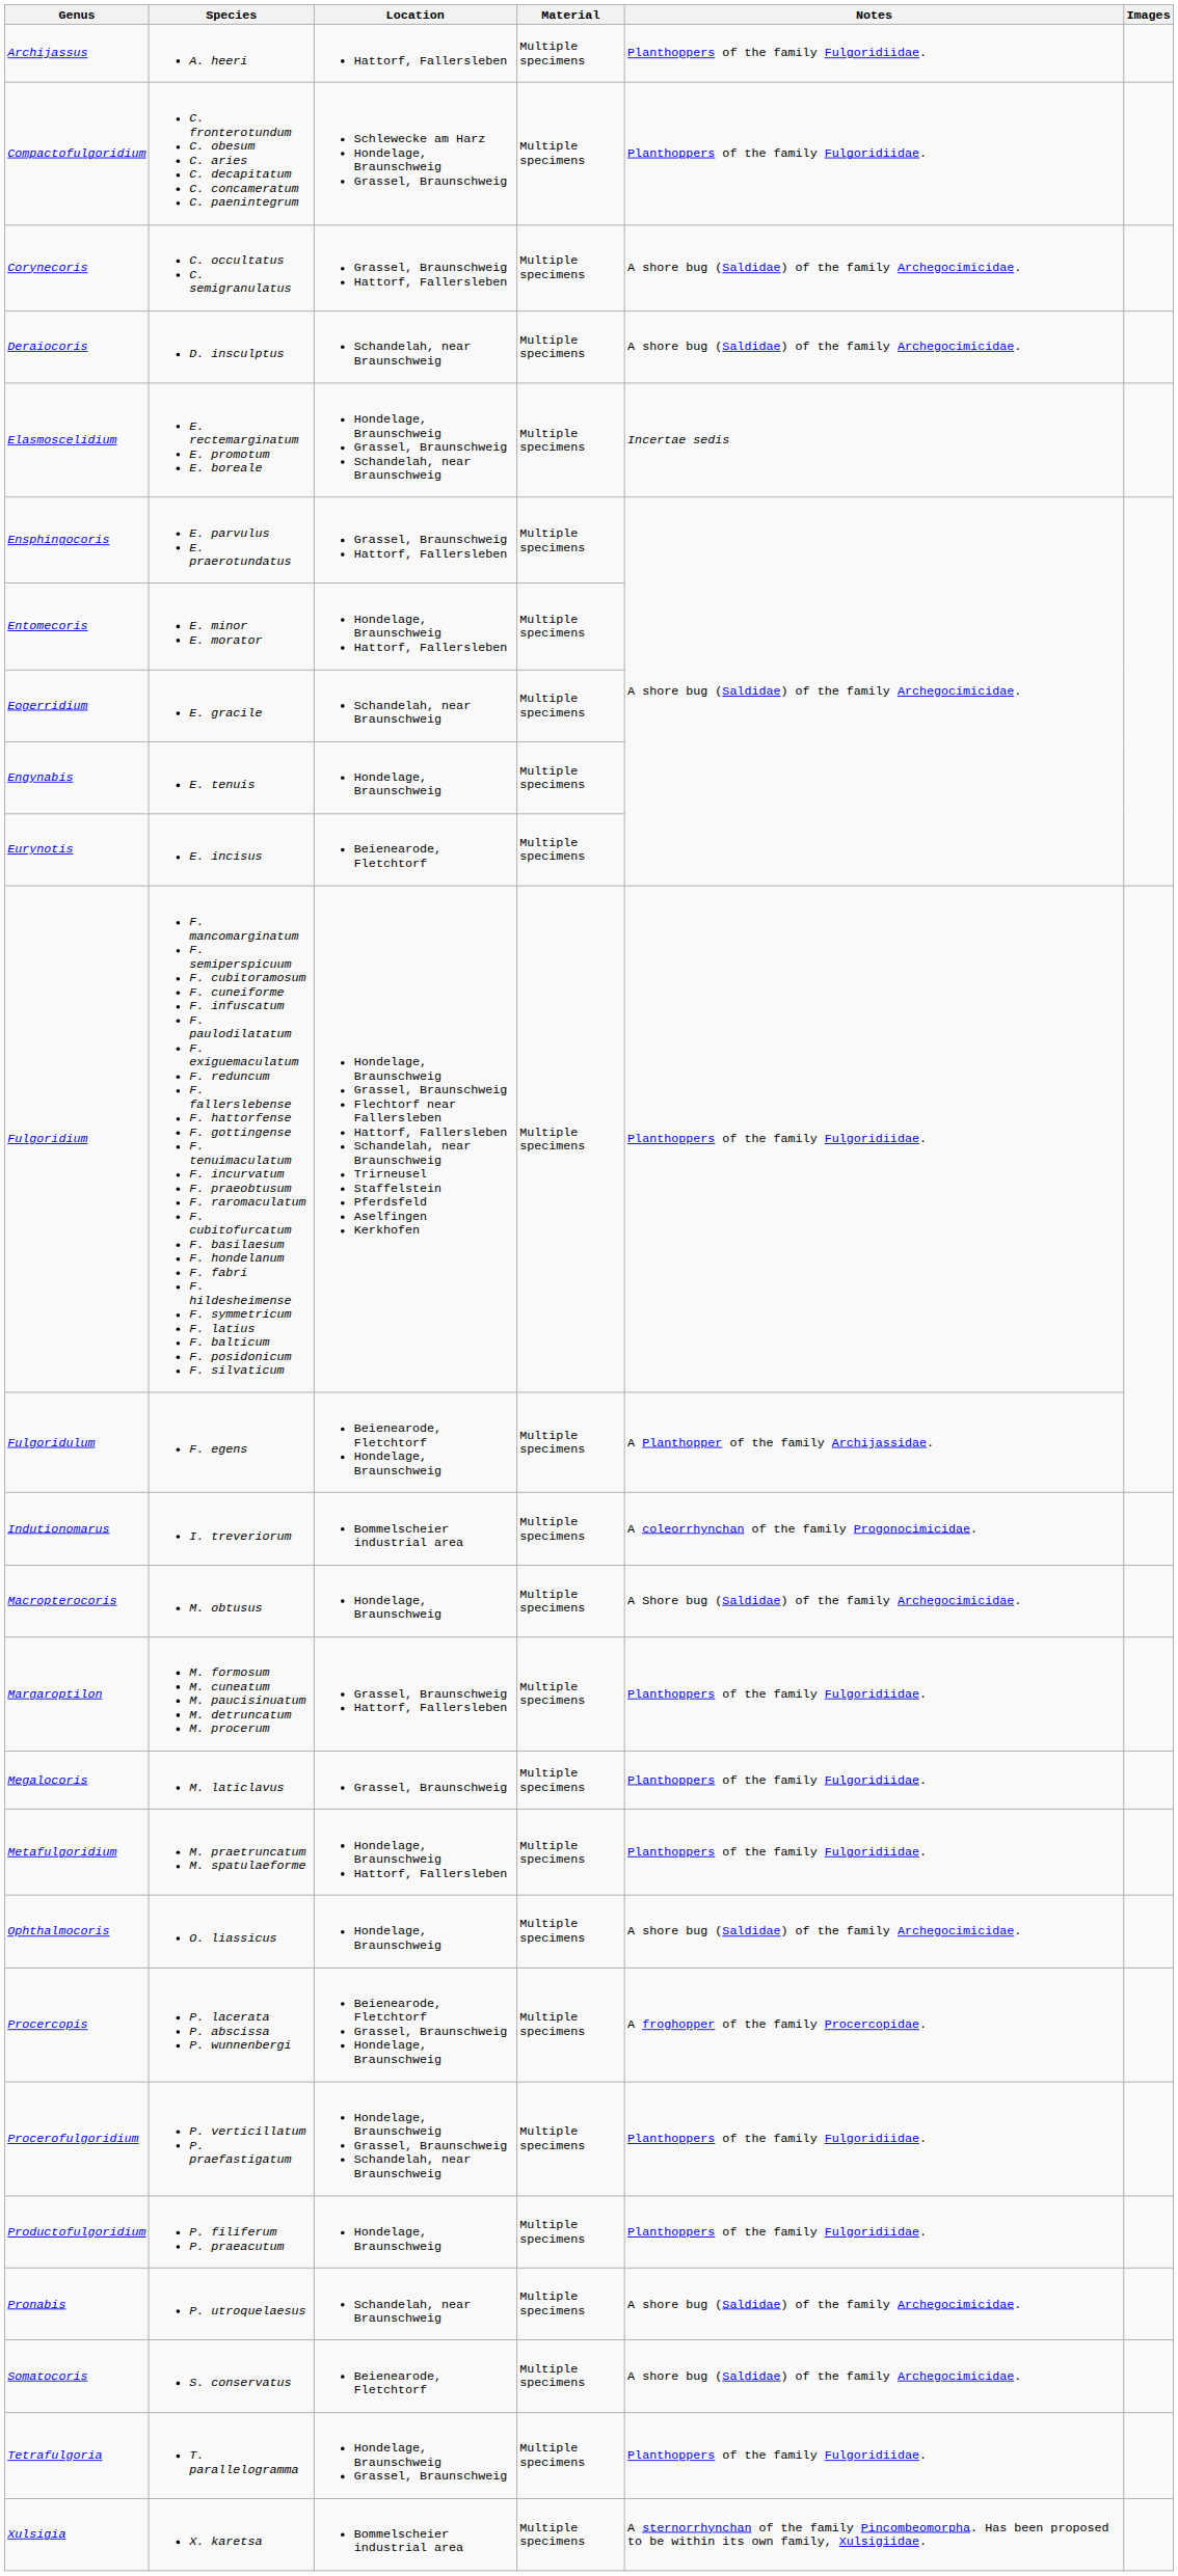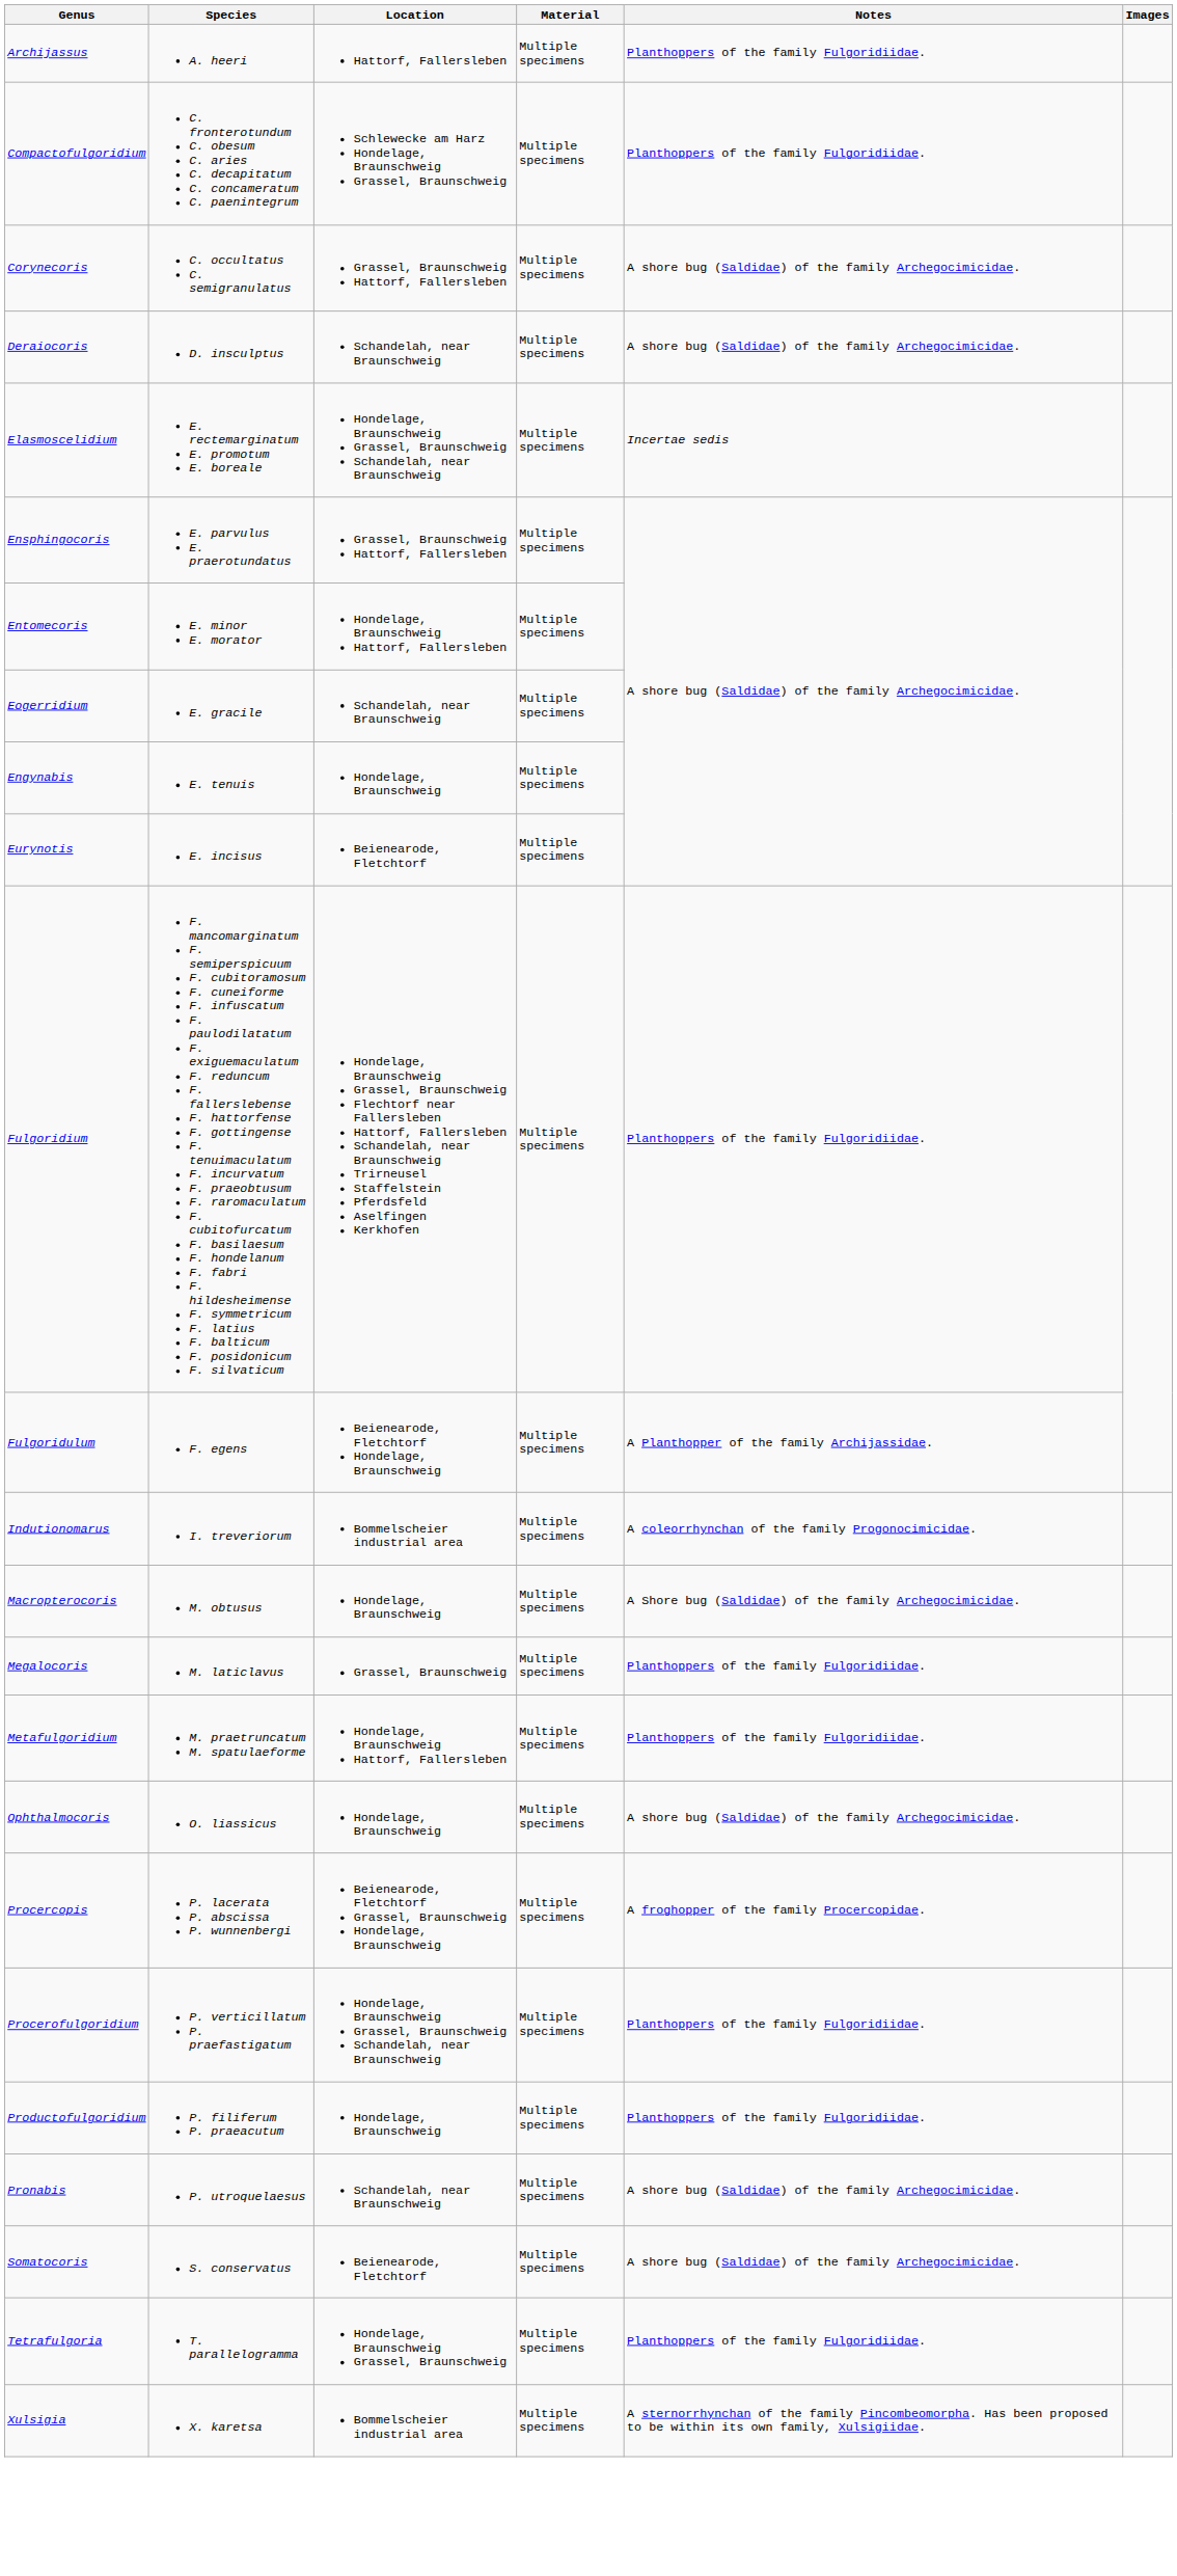 <table class="wikitable">
 <tr>
 <th>Genus</th>
 <th>Species</th>
 <th>Location</th>
 <th>Material</th>
 <th>Notes</th>
 <th>Images</th>
 </tr>
 <tr>
 <td><em><a href='#'>Archijassus</a></em></td>
 <td><br><ul><li><em>A. heeri</em></li></ul></td>
 <td><br><ul><li>Hattorf, Fallersleben</li></ul></td>
 <td>Multiple specimens</td>
 <td><a href='#'>Planthoppers</a> of the family <a href='#'>Fulgoridiidae</a>.</td>
 <td></td>
 </tr>
 <tr>
 <td><em><a href='#'>Compactofulgoridium</a></em></td>
 <td><br><ul><li><em>C. fronterotundum</em></li><li><em>C. obesum</em></li><li><em>C. aries</em></li><li><em>C. decapitatum</em></li><li><em>C. concameratum</em></li><li><em>C. paenintegrum</em></li></ul></td>
 <td><br><ul><li>Schlewecke am Harz</li><li>Hondelage, Braunschweig</li><li>Grassel, Braunschweig</li></ul></td>
 <td>Multiple specimens</td>
 <td><a href='#'>Planthoppers</a> of the family <a href='#'>Fulgoridiidae</a>.</td>
 <td></td>
 </tr>
 <tr>
 <td><em><a href='#'>Corynecoris</a></em></td>
 <td><br><ul><li><em>C. occultatus</em></li><li><em>C. semigranulatus</em></li></ul></td>
 <td><br><ul><li>Grassel, Braunschweig</li><li>Hattorf, Fallersleben</li></ul></td>
 <td>Multiple specimens</td>
 <td>A shore bug (<a href='#'>Saldidae</a>) of the family <a href='#'>Archegocimicidae</a>.</td>
 <td></td>
 </tr>
 <tr>
 <td><em><a href='#'>Deraiocoris</a></em></td>
 <td><br><ul><li><em>D. insculptus</em></li></ul></td>
 <td><br><ul><li>Schandelah, near Braunschweig</li></ul></td>
 <td>Multiple specimens</td>
 <td>A shore bug (<a href='#'>Saldidae</a>) of the family <a href='#'>Archegocimicidae</a>.</td>
 <td></td>
 </tr>
 <tr>
 <td><em><a href='#'>Elasmoscelidium</a></em></td>
 <td><br><ul><li><em>E. rectemarginatum</em></li><li><em>E. promotum</em></li><li><em>E. boreale</em></li></ul></td>
 <td><br><ul><li>Hondelage, Braunschweig</li><li>Grassel, Braunschweig</li><li>Schandelah, near Braunschweig</li></ul></td>
 <td>Multiple specimens</td>
 <td><em>Incertae sedis</em></td>
 <td></td>
 </tr>
 <tr>
 <td><em><a href='#'>Ensphingocoris</a></em></td>
 <td><br><ul><li><em>E. parvulus</em></li><li><em>E. praerotundatus</em></li></ul></td>
 <td><br><ul><li>Grassel, Braunschweig</li><li>Hattorf, Fallersleben</li></ul></td>
 <td>Multiple specimens</td>
 <td rowspan="5">A shore bug (<a href='#'>Saldidae</a>) of the family <a href='#'>Archegocimicidae</a>.</td>
 <td rowspan="5"></td>
 </tr>
 <tr>
 <td><em><a href='#'>Entomecoris</a></em></td>
 <td><br><ul><li><em>E. minor</em></li><li><em>E. morator</em></li></ul></td>
 <td><br><ul><li>Hondelage, Braunschweig</li><li>Hattorf, Fallersleben</li></ul></td>
 <td>Multiple specimens</td>
 </tr>
 <tr>
 <td><em><a href='#'>Eogerridium</a></em></td>
 <td><br><ul><li><em>E. gracile</em></li></ul></td>
 <td><br><ul><li>Schandelah, near Braunschweig</li></ul></td>
 <td>Multiple specimens</td>
 </tr>
 <tr>
 <td><em><a href='#'>Engynabis</a></em></td>
 <td><br><ul><li><em>E. tenuis</em></li></ul></td>
 <td><br><ul><li>Hondelage, Braunschweig</li></ul></td>
 <td>Multiple specimens</td>
 </tr>
 <tr>
 <td><em><a href='#'>Eurynotis</a></em></td>
 <td><br><ul><li><em>E. incisus</em></li></ul></td>
 <td><br><ul><li>Beienearode, Fletchtorf</li></ul></td>
 <td>Multiple specimens</td>
 </tr>
 <tr>
 <td><em><a href='#'>Fulgoridium</a></em></td>
 <td><br><ul><li><em>F. mancomarginatum</em></li><li><em>F. semiperspicuum</em></li><li><em>F. cubitoramosum</em></li><li><em>F. cuneiforme</em></li><li><em>F. infuscatum</em></li><li><em>F. paulodilatatum</em></li><li><em>F. exiguemaculatum</em></li><li><em>F. reduncum</em></li><li><em>F. fallerslebense</em></li><li><em>F. hattorfense</em></li><li><em>F. gottingense</em></li><li><em>F. tenuimaculatum</em></li><li><em>F. incurvatum</em></li><li><em>F. praeobtusum</em></li><li><em>F. raromaculatum</em></li><li><em>F. cubitofurcatum</em></li><li><em>F. basilaesum</em></li><li><em>F. hondelanum</em></li><li><em>F. fabri</em></li><li><em>F. hildesheimense</em></li><li><em>F. symmetricum</em></li><li><em>F. latius</em></li><li><em>F. balticum</em></li><li><em>F. posidonicum</em></li><li><em>F. silvaticum</em></li></ul></td>
 <td><br><ul><li>Hondelage, Braunschweig</li><li>Grassel, Braunschweig</li><li>Flechtorf near Fallersleben</li><li>Hattorf, Fallersleben</li><li>Schandelah, near Braunschweig</li><li>Trirneusel</li><li>Staffelstein</li><li>Pferdsfeld</li><li>Aselfingen</li><li>Kerkhofen</li></ul></td>
 <td>Multiple specimens</td>
 <td><a href='#'>Planthoppers</a> of the family <a href='#'>Fulgoridiidae</a>.</td>
 <td rowspan="2"></td>
 </tr>
 <tr>
 <td><em><a href='#'>Fulgoridulum</a></em></td>
 <td><br><ul><li><em>F. egens</em></li></ul></td>
 <td><br><ul><li>Beienearode, Fletchtorf</li><li>Hondelage, Braunschweig</li></ul></td>
 <td>Multiple specimens</td>
 <td>A <a href='#'>Planthopper</a> of the family <a href='#'>Archijassidae</a>.</td>
 </tr>
 <tr>
 <td><em><a href='#'>Indutionomarus</a></em></td>
 <td><br><ul><li><em>I. treveriorum</em></li></ul></td>
 <td><br><ul><li>Bommelscheier industrial area</li></ul></td>
 <td>Multiple specimens</td>
 <td>A <a href='#'>coleorrhynchan</a> of the family <a href='#'>Progonocimicidae</a>.</td>
 <td></td>
 </tr>
 <tr>
 <td><em><a href='#'>Macropterocoris</a></em></td>
 <td><br><ul><li><em>M. obtusus</em></li></ul></td>
 <td><br><ul><li>Hondelage, Braunschweig</li></ul></td>
 <td>Multiple specimens</td>
 <td>A Shore bug (<a href='#'>Saldidae</a>) of the family <a href='#'>Archegocimicidae</a>.</td>
 <td></td>
 </tr>
 <tr>
-<td><em><a href='#'>Margaroptilon</a></em></td>
-<td><br><ul><li><em>M. formosum</em></li><li><em>M. cuneatum</em></li><li><em>M. paucisinuatum</em></li><li><em>M. detruncatum</em></li><li><em>M. procerum</em></li></ul></td>
-<td><br><ul><li>Grassel, Braunschweig</li><li>Hattorf, Fallersleben</li></ul></td>
-<td>Multiple specimens</td>
-<td><a href='#'>Planthoppers</a> of the family <a href='#'>Fulgoridiidae</a>.</td>
-<td></td>
-</tr>
-<tr>
 <td><em><a href='#'>Megalocoris</a></em></td>
 <td><br><ul><li><em>M. laticlavus</em></li></ul></td>
 <td><br><ul><li>Grassel, Braunschweig</li></ul></td>
 <td>Multiple specimens</td>
 <td><a href='#'>Planthoppers</a> of the family <a href='#'>Fulgoridiidae</a>.</td>
 <td></td>
 </tr>
 <tr>
 <td><em><a href='#'>Metafulgoridium</a></em></td>
 <td><br><ul><li><em>M. praetruncatum</em></li><li><em>M. spatulaeforme</em></li></ul></td>
 <td><br><ul><li>Hondelage, Braunschweig</li><li>Hattorf, Fallersleben</li></ul></td>
 <td>Multiple specimens</td>
 <td><a href='#'>Planthoppers</a> of the family <a href='#'>Fulgoridiidae</a>.</td>
 <td></td>
 </tr>
 <tr>
 <td><em><a href='#'>Ophthalmocoris</a></em></td>
 <td><br><ul><li><em>O. liassicus</em></li></ul></td>
 <td><br><ul><li>Hondelage, Braunschweig</li></ul></td>
 <td>Multiple specimens</td>
 <td>A shore bug (<a href='#'>Saldidae</a>) of the family <a href='#'>Archegocimicidae</a>.</td>
 <td></td>
 </tr>
 <tr>
 <td><em><a href='#'>Procercopis</a></em></td>
 <td><br><ul><li><em>P. lacerata</em></li><li><em>P. abscissa</em></li><li><em>P. wunnenbergi</em></li></ul></td>
 <td><br><ul><li>Beienearode, Fletchtorf</li><li>Grassel, Braunschweig</li><li>Hondelage, Braunschweig</li></ul></td>
 <td>Multiple specimens</td>
 <td>A <a href='#'>froghopper</a> of the family <a href='#'>Procercopidae</a>.</td>
 <td></td>
 </tr>
 <tr>
 <td><em><a href='#'>Procerofulgoridium</a></em></td>
 <td><br><ul><li><em>P. verticillatum</em></li><li><em>P. praefastigatum</em></li></ul></td>
 <td><br><ul><li>Hondelage, Braunschweig</li><li>Grassel, Braunschweig</li><li>Schandelah, near Braunschweig</li></ul></td>
 <td>Multiple specimens</td>
 <td><a href='#'>Planthoppers</a> of the family <a href='#'>Fulgoridiidae</a>.</td>
 <td></td>
 </tr>
 <tr>
 <td><em><a href='#'>Productofulgoridium</a></em></td>
 <td><br><ul><li><em>P. filiferum</em></li><li><em>P. praeacutum</em></li></ul></td>
 <td><br><ul><li>Hondelage, Braunschweig</li></ul></td>
 <td>Multiple specimens</td>
 <td><a href='#'>Planthoppers</a> of the family <a href='#'>Fulgoridiidae</a>.</td>
 <td></td>
 </tr>
 <tr>
 <td><em><a href='#'>Pronabis</a></em></td>
 <td><br><ul><li><em>P. utroquelaesus</em></li></ul></td>
 <td><br><ul><li>Schandelah, near Braunschweig</li></ul></td>
 <td>Multiple specimens</td>
 <td>A shore bug (<a href='#'>Saldidae</a>) of the family <a href='#'>Archegocimicidae</a>.</td>
 <td></td>
 </tr>
 <tr>
 <td><em><a href='#'>Somatocoris</a></em></td>
 <td><br><ul><li><em>S. conservatus</em></li></ul></td>
 <td><br><ul><li>Beienearode, Fletchtorf</li></ul></td>
 <td>Multiple specimens</td>
 <td>A shore bug (<a href='#'>Saldidae</a>) of the family <a href='#'>Archegocimicidae</a>.</td>
 <td></td>
 </tr>
 <tr>
 <td><em><a href='#'>Tetrafulgoria</a></em></td>
 <td><br><ul><li><em>T. parallelogramma</em></li></ul></td>
 <td><br><ul><li>Hondelage, Braunschweig</li><li>Grassel, Braunschweig</li></ul></td>
 <td>Multiple specimens</td>
 <td><a href='#'>Planthoppers</a> of the family <a href='#'>Fulgoridiidae</a>.</td>
 <td></td>
 </tr>
 <tr>
 <td><em><a href='#'>Xulsigia</a></em></td>
 <td><br><ul><li><em>X. karetsa</em></li></ul></td>
 <td><br><ul><li>Bommelscheier industrial area</li></ul></td>
 <td>Multiple specimens</td>
 <td>A <a href='#'>sternorrhynchan</a> of the family <a href='#'>Pincombeomorpha</a>. Has been proposed to be within its own family, <a href='#'>Xulsigiidae</a>.</td>
 <td></td>
 </tr>
 </table>
